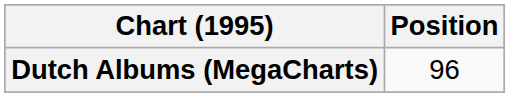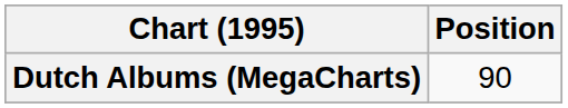 <table class="wikitable sortable plainrowheaders" style="text-align:center">
 <tr>
 <th scope="col">Chart (1995)</th>
 <th scope="col">Position</th>
 </tr>
 <tr>
 <th scope="row">Dutch Albums (MegaCharts)</th>
-<td>96</td>
+<td>90</td>
 </tr>
 </table>
